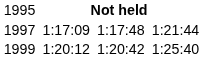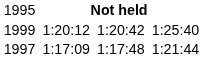 <table>
 <tr>
 <td>1995</td>
 <th colspan=6>Not held</th>
+</tr>
+<tr>
+<td>1999</td>
+<td></td>
+<td>1:20:12</td>
+<td></td>
+<td>1:20:42</td>
+<td></td>
+<td>1:25:40</td>
 </tr>
 <tr>
 <td>1997</td>
 <td></td>
 <td>1:17:09</td>
 <td></td>
 <td>1:17:48</td>
 <td></td>
 <td>1:21:44</td>
 </tr>
-<tr>
-<td>1999</td>
-<td></td>
-<td>1:20:12</td>
-<td></td>
-<td>1:20:42</td>
-<td></td>
-<td>1:25:40</td>
-</tr>
 </table>
